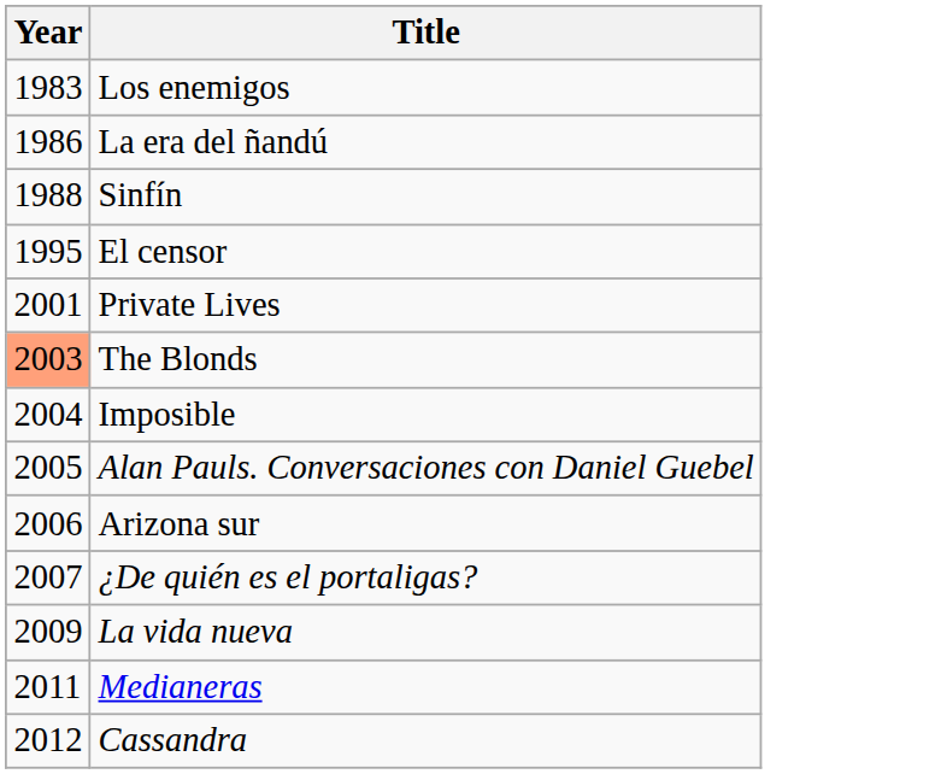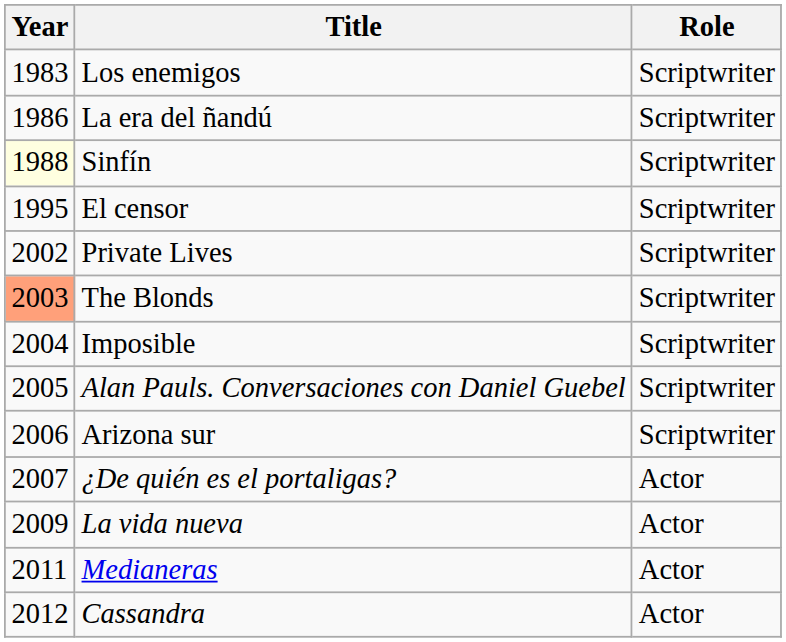 <table class="wikitable">
 <tr>
 <th>Year</th>
 <th>Title</th>
+<th>Role</th>
 </tr>
 <tr>
 <td>1983</td>
 <td>Los enemigos</td>
+<td>Scriptwriter</td>
 </tr>
 <tr>
 <td>1986</td>
 <td>La era del ñandú</td>
+<td>Scriptwriter</td>
 </tr>
 <tr>
-<td>1988</td>
+<td style="background: lightyellow;">1988</td>
 <td>Sinfín</td>
+<td>Scriptwriter</td>
 </tr>
 <tr>
 <td>1995</td>
 <td>El censor</td>
+<td>Scriptwriter</td>
 </tr>
 <tr>
-<td>2001</td>
+<td>2002</td>
 <td>Private Lives</td>
+<td>Scriptwriter</td>
 </tr>
 <tr>
 <td style="background: lightsalmon;">2003</td>
 <td>The Blonds</td>
+<td>Scriptwriter</td>
 </tr>
 <tr>
 <td>2004</td>
 <td>Imposible</td>
+<td>Scriptwriter</td>
 </tr>
 <tr>
 <td>2005</td>
 <td><em>Alan Pauls. Conversaciones con Daniel Guebel</em></td>
+<td>Scriptwriter</td>
 </tr>
 <tr>
 <td>2006</td>
 <td>Arizona sur</td>
+<td>Scriptwriter</td>
 </tr>
 <tr>
 <td>2007</td>
 <td><em>¿De quién es el portaligas?</em></td>
+<td>Actor</td>
 </tr>
 <tr>
 <td>2009</td>
 <td><em>La vida nueva</em></td>
+<td>Actor</td>
 </tr>
 <tr>
 <td>2011</td>
 <td><em><a href='#'>Medianeras</a></em></td>
+<td>Actor</td>
 </tr>
 <tr>
 <td>2012</td>
 <td><em>Cassandra</em></td>
+<td>Actor</td>
 </tr>
 </table>
